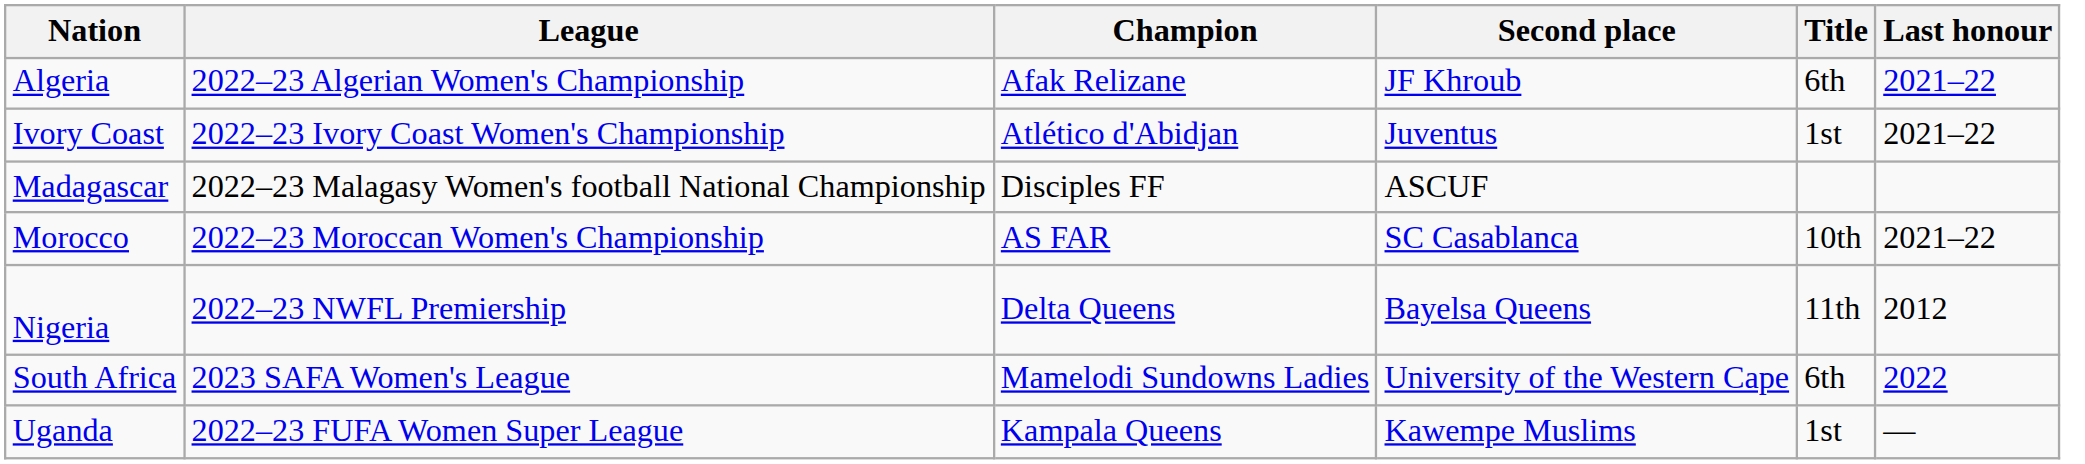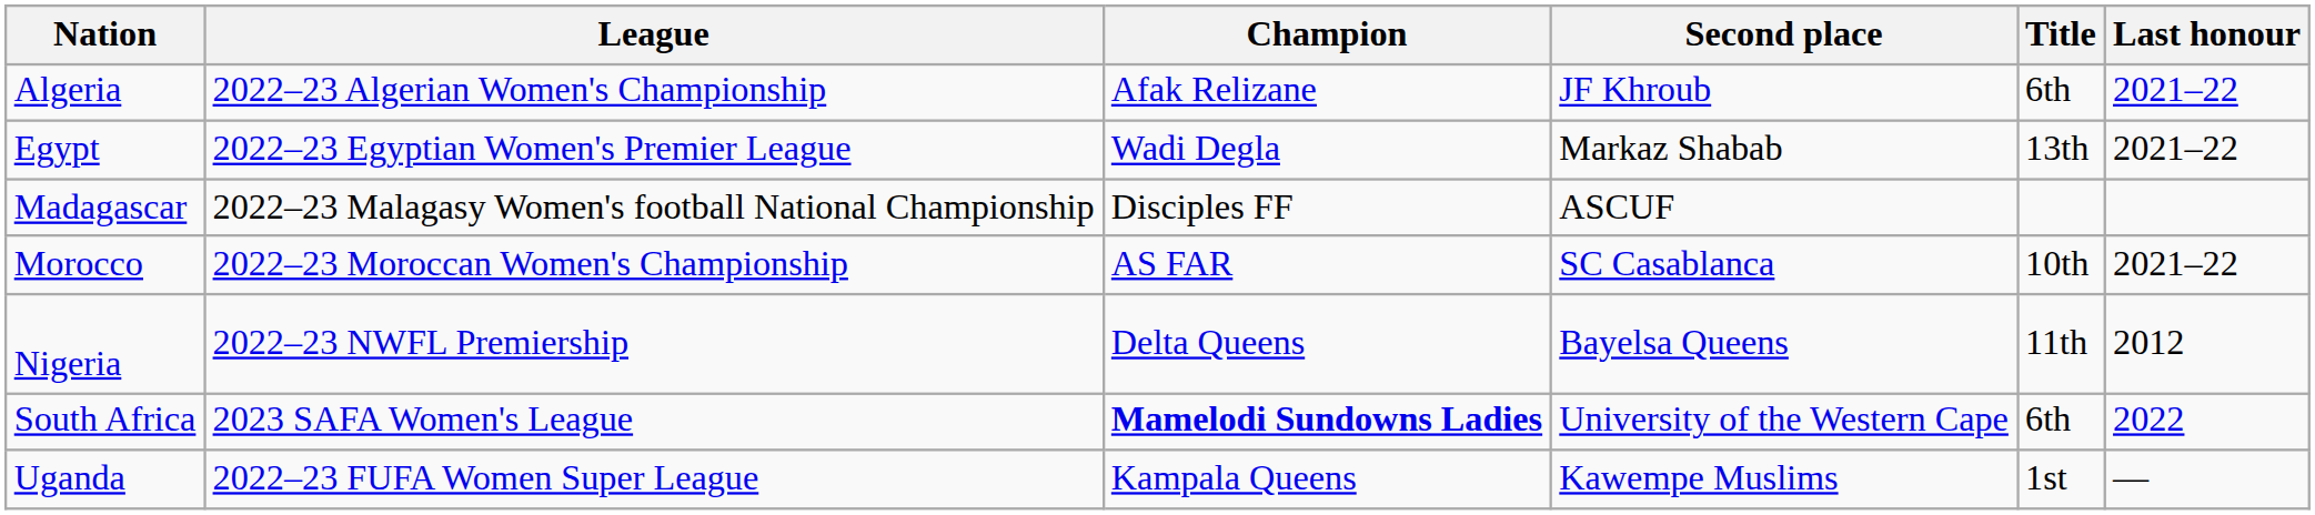 <table class=wikitable style="font-size:14px">
 <tr>
 <th>Nation</th>
 <th>League</th>
 <th>Champion</th>
 <th>Second place</th>
 <th data-sort-type="number">Title</th>
 <th>Last honour</th>
 </tr>
 <tr>
 <td align=left> <a href='#'>Algeria</a></td>
 <td align=left><a href='#'>2022–23 Algerian Women's Championship</a></td>
 <td><a href='#'>Afak Relizane</a></td>
 <td><a href='#'>JF Khroub</a></td>
 <td>6th</td>
 <td><a href='#'>2021–22</a></td>
 </tr>
 <tr>
-<td align=left> <a href='#'>Ivory Coast</a></td>
-<td align=left><a href='#'>2022–23 Ivory Coast Women's Championship</a></td>
-<td><a href='#'>Atlético d'Abidjan</a></td>
-<td><a href='#'>Juventus</a></td>
-<td>1st</td>
+<td align=left> <a href='#'>Egypt</a></td>
+<td align=left><a href='#'>2022–23 Egyptian Women's Premier League</a></td>
+<td><a href='#'>Wadi Degla</a></td>
+<td>Markaz Shabab</td>
+<td>13th</td>
 <td>2021–22</td>
 </tr>
 <tr>
 <td align=left> <a href='#'>Madagascar</a></td>
 <td align=left>2022–23 Malagasy Women's football National Championship</td>
 <td>Disciples FF</td>
 <td>ASCUF</td>
 <td></td>
 <td></td>
 </tr>
 <tr>
 <td align=left> <a href='#'>Morocco</a></td>
 <td align=left><a href='#'>2022–23 Moroccan Women's Championship</a></td>
 <td><a href='#'>AS FAR</a></td>
 <td><a href='#'>SC Casablanca</a></td>
 <td>10th</td>
 <td>2021–22</td>
 </tr>
 <tr>
 <td align=left><br> <a href='#'>Nigeria</a></td>
 <td align=left><a href='#'>2022–23 NWFL Premiership</a></td>
 <td><a href='#'>Delta Queens</a></td>
 <td><a href='#'>Bayelsa Queens</a></td>
 <td>11th</td>
 <td>2012</td>
 </tr>
 <tr>
 <td> <a href='#'>South Africa</a></td>
 <td><a href='#'>2023 SAFA Women's League</a></td>
-<td><a href='#'>Mamelodi Sundowns Ladies</a></td>
+<td><strong><a href='#'>Mamelodi Sundowns Ladies</a></strong></td>
 <td><a href='#'>University of the Western Cape</a></td>
 <td>6th</td>
 <td><a href='#'>2022</a></td>
 </tr>
 <tr>
 <td align=left> <a href='#'>Uganda</a></td>
 <td align=left><a href='#'>2022–23 FUFA Women Super League</a></td>
 <td><a href='#'>Kampala Queens</a></td>
 <td><a href='#'>Kawempe Muslims</a></td>
 <td>1st</td>
 <td>—</td>
 </tr>
 </table>
